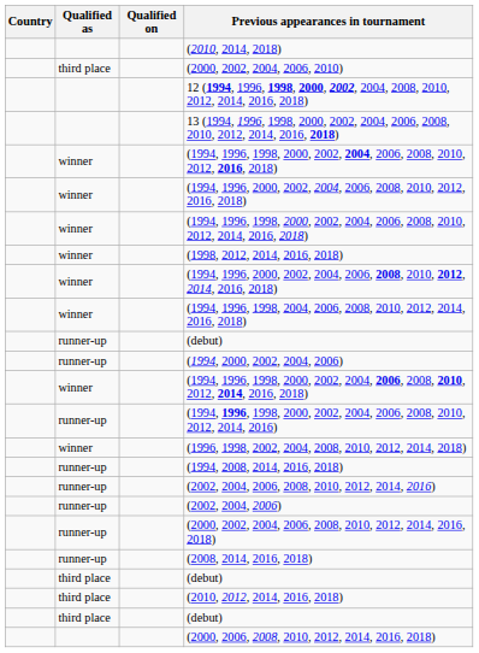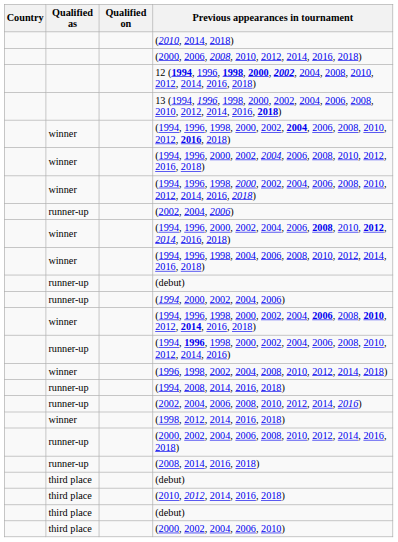 <table class="wikitable sortable">
 <tr>
 <th>Country</th>
 <th>Qualified as</th>
 <th>Qualified on</th>
 <th>Previous appearances in tournament</th>
 </tr>
 <tr>
 <td></td>
 <td></td>
 <td></td>
 <td> (<em><a href='#'>2010</a></em>, <a href='#'>2014</a>, <a href='#'>2018</a>)</td>
 </tr>
 <tr>
 <td></td>
-<td> third place</td>
 <td></td>
-<td> (<a href='#'>2000</a>, <a href='#'>2002</a>, <a href='#'>2004</a>, <a href='#'>2006</a>, <a href='#'>2010</a>)</td>
+<td></td>
+<td> (<a href='#'>2000</a>, <a href='#'>2006</a>, <a href='#'><em>2008</em></a>, <a href='#'>2010</a>, <a href='#'>2012</a>, <a href='#'>2014</a>, <a href='#'>2016</a>, <a href='#'>2018</a>)</td>
 </tr>
 <tr>
 <td></td>
 <td></td>
 <td></td>
 <td>12 (<a href='#'><strong>1994</strong></a>, <a href='#'>1996</a>, <a href='#'><strong>1998</strong></a>, <a href='#'><strong>2000</strong></a>, <a href='#'><strong><em>2002</em></strong></a>, <a href='#'>2004</a>, <a href='#'>2008</a>, <a href='#'>2010</a>, <a href='#'>2012</a>, <a href='#'>2014</a>, <a href='#'>2016</a>, <a href='#'>2018</a>)</td>
 </tr>
 <tr>
 <td></td>
 <td></td>
 <td></td>
 <td>13 (<a href='#'>1994</a>, <a href='#'><em>1996</em></a>, <a href='#'>1998</a>, <a href='#'>2000</a>, <a href='#'>2002</a>, <a href='#'>2004</a>, <a href='#'>2006</a>, <a href='#'>2008</a>, <a href='#'>2010</a>, <a href='#'>2012</a>, <a href='#'>2014</a>, <a href='#'>2016</a>, <strong><a href='#'>2018</a></strong>)</td>
 </tr>
 <tr>
 <td></td>
 <td> winner</td>
 <td></td>
 <td> (<a href='#'>1994</a>, <a href='#'>1996</a>, <a href='#'>1998</a>, <a href='#'>2000</a>, <a href='#'>2002</a>, <strong><a href='#'>2004</a></strong>, <a href='#'>2006</a>, <a href='#'>2008</a>, <a href='#'>2010</a>, <a href='#'>2012</a>, <strong><a href='#'>2016</a></strong>, <a href='#'>2018</a>)</td>
 </tr>
 <tr>
 <td></td>
 <td> winner</td>
 <td></td>
 <td> (<a href='#'>1994</a>, <a href='#'>1996</a>, <a href='#'>2000</a>, <a href='#'>2002</a>, <em><a href='#'>2004</a></em>, <a href='#'>2006</a>, <a href='#'>2008</a>, <a href='#'>2010</a>, <a href='#'>2012</a>, <a href='#'>2016</a>, <a href='#'>2018</a>)</td>
 </tr>
 <tr>
 <td></td>
 <td> winner</td>
 <td></td>
 <td> (<a href='#'>1994</a>, <a href='#'>1996</a>, <a href='#'>1998</a>, <a href='#'><em>2000</em></a>, <a href='#'>2002</a>, <a href='#'>2004</a>, <a href='#'>2006</a>, <a href='#'>2008</a>, <a href='#'>2010</a>, <a href='#'>2012</a>, <a href='#'>2014</a>, <a href='#'>2016</a>, <em><a href='#'>2018</a></em>)</td>
 </tr>
 <tr>
 <td></td>
-<td> winner</td>
+<td> runner-up</td>
 <td></td>
-<td> (<a href='#'>1998</a>, <a href='#'>2012</a>, <a href='#'>2014</a>, <a href='#'>2016</a>, <a href='#'>2018</a>)</td>
+<td> (<a href='#'>2002</a>, <a href='#'>2004</a>, <em><a href='#'>2006</a></em>)</td>
 </tr>
 <tr>
 <td></td>
 <td> winner</td>
 <td></td>
 <td> (<a href='#'>1994</a>, <a href='#'>1996</a>, <a href='#'>2000</a>, <a href='#'>2002</a>, <a href='#'>2004</a>, <a href='#'>2006</a>, <a href='#'><strong>2008</strong></a>, <a href='#'>2010</a>, <a href='#'><strong>2012</strong></a>, <a href='#'><em>2014</em></a>, <a href='#'>2016</a>, <a href='#'>2018</a>)</td>
 </tr>
 <tr>
 <td></td>
 <td> winner</td>
 <td></td>
 <td> (<a href='#'>1994</a>, <a href='#'>1996</a>, <a href='#'>1998</a>, <a href='#'>2004</a>, <a href='#'>2006</a>, <a href='#'>2008</a>, <a href='#'>2010</a>, <a href='#'>2012</a>, <a href='#'>2014</a>, <a href='#'>2016</a>, <a href='#'>2018</a>)</td>
 </tr>
 <tr>
 <td></td>
 <td> runner-up</td>
 <td></td>
 <td> (debut)</td>
 </tr>
 <tr>
 <td></td>
 <td> runner-up</td>
 <td></td>
 <td> (<em><a href='#'>1994</a></em>, <a href='#'>2000</a>, <a href='#'>2002</a>, <a href='#'>2004</a>, <a href='#'>2006</a>)</td>
 </tr>
 <tr>
 <td></td>
 <td> winner</td>
 <td></td>
 <td> (<a href='#'>1994</a>, <a href='#'>1996</a>, <a href='#'>1998</a>, <a href='#'>2000</a>, <a href='#'>2002</a>, <a href='#'>2004</a>, <a href='#'><strong>2006</strong></a>, <a href='#'>2008</a>, <a href='#'><strong>2010</strong></a>, <a href='#'>2012</a>, <a href='#'><strong>2014</strong></a>, <a href='#'>2016</a>, <a href='#'>2018</a>)</td>
 </tr>
 <tr>
 <td></td>
 <td> runner-up</td>
 <td></td>
 <td> (<a href='#'>1994</a>, <a href='#'><strong>1996</strong></a>, <a href='#'>1998</a>, <a href='#'>2000</a>, <a href='#'>2002</a>, <a href='#'>2004</a>, <a href='#'>2006</a>, <a href='#'>2008</a>, <a href='#'>2010</a>, <a href='#'>2012</a>, <a href='#'>2014</a>, <a href='#'>2016</a>)</td>
 </tr>
 <tr>
 <td></td>
 <td> winner</td>
 <td></td>
 <td> (<a href='#'>1996</a>, <a href='#'>1998</a>, <a href='#'>2002</a>, <a href='#'>2004</a>, <a href='#'>2008</a>, <a href='#'>2010</a>, <a href='#'>2012</a>, <a href='#'>2014</a>, <a href='#'>2018</a>)</td>
 </tr>
 <tr>
 <td></td>
 <td> runner-up</td>
 <td></td>
 <td> (<a href='#'>1994</a>, <a href='#'>2008</a>, <a href='#'>2014</a>, <a href='#'>2016</a>, <a href='#'>2018</a>)</td>
 </tr>
 <tr>
 <td></td>
 <td> runner-up</td>
 <td></td>
 <td> (<a href='#'>2002</a>, <a href='#'>2004</a>, <a href='#'>2006</a>, <a href='#'>2008</a>, <a href='#'>2010</a>, <a href='#'>2012</a>, <a href='#'>2014</a>, <em><a href='#'>2016</a></em>)</td>
 </tr>
 <tr>
 <td></td>
-<td> runner-up</td>
+<td> winner</td>
 <td></td>
-<td> (<a href='#'>2002</a>, <a href='#'>2004</a>, <em><a href='#'>2006</a></em>)</td>
+<td> (<a href='#'>1998</a>, <a href='#'>2012</a>, <a href='#'>2014</a>, <a href='#'>2016</a>, <a href='#'>2018</a>)</td>
 </tr>
 <tr>
 <td></td>
 <td> runner-up</td>
 <td></td>
 <td> (<a href='#'>2000</a>, <a href='#'>2002</a>, <a href='#'>2004</a>, <a href='#'>2006</a>, <a href='#'>2008</a>, <a href='#'>2010</a>, <a href='#'>2012</a>, <a href='#'>2014</a>, <a href='#'>2016</a>, <a href='#'>2018</a>)</td>
 </tr>
 <tr>
 <td></td>
 <td> runner-up</td>
 <td></td>
 <td> (<a href='#'>2008</a>, <a href='#'>2014</a>, <a href='#'>2016</a>, <a href='#'>2018</a>)</td>
 </tr>
 <tr>
 <td></td>
 <td> third place</td>
 <td></td>
 <td> (debut)</td>
 </tr>
 <tr>
 <td></td>
 <td> third place</td>
 <td></td>
 <td> (<a href='#'>2010</a>, <a href='#'><em>2012</em></a>, <a href='#'>2014</a>, <a href='#'>2016</a>, <a href='#'>2018</a>)</td>
 </tr>
 <tr>
 <td></td>
 <td> third place</td>
 <td></td>
 <td> (debut)</td>
 </tr>
 <tr>
 <td></td>
+<td> third place</td>
 <td></td>
-<td></td>
-<td> (<a href='#'>2000</a>, <a href='#'>2006</a>, <a href='#'><em>2008</em></a>, <a href='#'>2010</a>, <a href='#'>2012</a>, <a href='#'>2014</a>, <a href='#'>2016</a>, <a href='#'>2018</a>)</td>
+<td> (<a href='#'>2000</a>, <a href='#'>2002</a>, <a href='#'>2004</a>, <a href='#'>2006</a>, <a href='#'>2010</a>)</td>
 </tr>
 </table>
